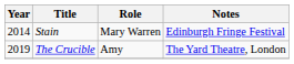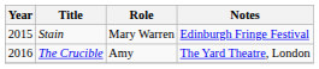 <table class="wikitable sortable">
 <tr>
 <th>Year</th>
 <th>Title</th>
 <th>Role</th>
 <th class="unsortable">Notes</th>
 </tr>
 <tr>
-<td>2014</td>
+<td>2015</td>
 <td><em>Stain</em></td>
 <td>Mary Warren</td>
 <td><a href='#'>Edinburgh Fringe Festival</a></td>
 </tr>
 <tr>
-<td>2019</td>
+<td>2016</td>
 <td><em><a href='#'>The Crucible</a></em></td>
 <td>Amy</td>
 <td><a href='#'>The Yard Theatre</a>, London</td>
 </tr>
 <tr>
 </tr>
 </table>
